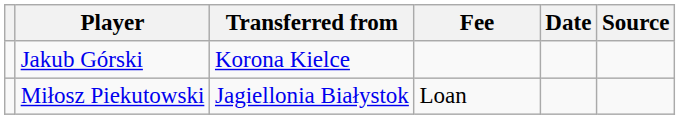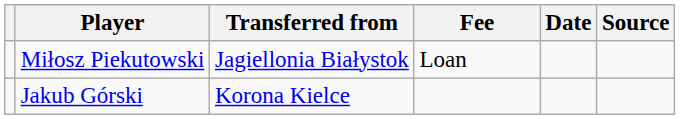 <table class="wikitable plainrowheaders sortable">
 <tr>
 <th></th>
 <th scope="col">Player</th>
 <th>Transferred from</th>
 <th style="width: 80px;">Fee</th>
 <th scope="col">Date</th>
 <th scope="col">Source</th>
 </tr>
 <tr>
 <td align="center"></td>
+<td> <a href='#'>Miłosz Piekutowski</a></td>
+<td> <a href='#'>Jagiellonia Białystok</a></td>
+<td>Loan</td>
+<td></td>
+<td></td>
+</tr>
+<tr>
+<td align="center"></td>
 <td> <a href='#'>Jakub Górski</a></td>
 <td> <a href='#'>Korona Kielce</a></td>
 <td></td>
 <td></td>
 <td></td>
 </tr>
-<tr>
-<td align="center"></td>
-<td> <a href='#'>Miłosz Piekutowski</a></td>
-<td> <a href='#'>Jagiellonia Białystok</a></td>
-<td>Loan</td>
-<td></td>
-<td></td>
-</tr>
 </table>
